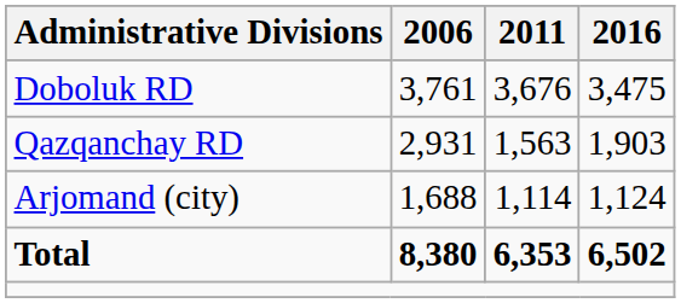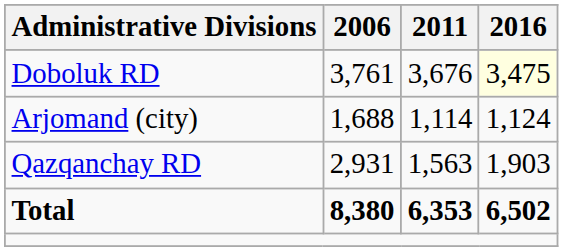 <table class="wikitable">
 <tr>
 <th>Administrative Divisions</th>
 <th>2006</th>
 <th>2011</th>
 <th>2016</th>
 </tr>
 <tr>
 <td><a href='#'>Doboluk RD</a></td>
 <td style="text-align: right;">3,761</td>
 <td style="text-align: right;">3,676</td>
-<td style="text-align: right;">3,475</td>
+<td style="background: lightyellow; text-align: right;">3,475</td>
+</tr>
+<tr>
+<td><a href='#'>Arjomand</a> (city)</td>
+<td style="text-align: right;">1,688</td>
+<td style="text-align: right;">1,114</td>
+<td style="text-align: right;">1,124</td>
 </tr>
 <tr>
 <td><a href='#'>Qazqanchay RD</a></td>
 <td style="text-align: right;">2,931</td>
 <td style="text-align: right;">1,563</td>
 <td style="text-align: right;">1,903</td>
-</tr>
-<tr>
-<td><a href='#'>Arjomand</a> (city)</td>
-<td style="text-align: right;">1,688</td>
-<td style="text-align: right;">1,114</td>
-<td style="text-align: right;">1,124</td>
 </tr>
 <tr>
 <td><strong>Total</strong></td>
 <td style="text-align: right;"><strong>8,380</strong></td>
 <td style="text-align: right;"><strong>6,353</strong></td>
 <td style="text-align: right;"><strong>6,502</strong></td>
 </tr>
 <tr>
 <td colspan=4></td>
 </tr>
 </table>
